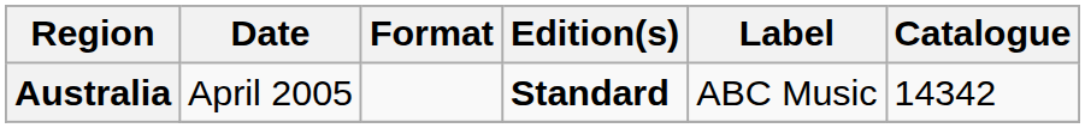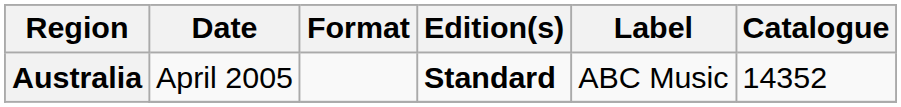 <table class="wikitable plainrowheaders">
 <tr>
 <th scope="col">Region</th>
 <th scope="col">Date</th>
 <th scope="col">Format</th>
 <th scope="col">Edition(s)</th>
 <th scope="col">Label</th>
 <th scope="col">Catalogue</th>
 </tr>
 <tr>
 <th scope="row" rowspan="2">Australia</th>
 <td>April 2005</td>
 <td></td>
 <td><strong>Standard</strong></td>
 <td>ABC Music</td>
-<td>14342</td>
+<td>14352</td>
 </tr>
 <tr>
 </tr>
 </table>
